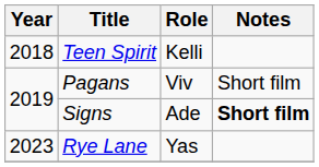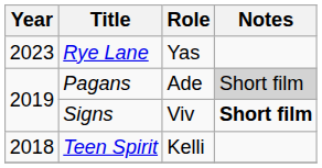 <table class="wikitable">
 <tr>
 <th>Year</th>
 <th>Title</th>
 <th>Role</th>
 <th>Notes</th>
 </tr>
 <tr>
+<td>2023</td>
+<td><em><a href='#'>Rye Lane</a></em></td>
+<td>Yas</td>
+<td></td>
+</tr>
+<tr>
+<td rowspan="2">2019</td>
+<td><em>Pagans</em></td>
+<td>Ade</td>
+<td style="background: lightgrey;">Short film</td>
+</tr>
+<tr>
+<td><em>Signs</em></td>
+<td>Viv</td>
+<td><strong>Short film</strong></td>
+</tr>
+<tr>
 <td>2018</td>
 <td><em><a href='#'>Teen Spirit</a></em></td>
 <td>Kelli</td>
 <td></td>
 </tr>
 <tr>
-<td rowspan="2">2019</td>
-<td><em>Pagans</em></td>
-<td>Viv</td>
-<td>Short film</td>
-</tr>
-<tr>
-<td><em>Signs</em></td>
-<td>Ade</td>
-<td><strong>Short film</strong></td>
-</tr>
-<tr>
-<td>2023</td>
-<td><em><a href='#'>Rye Lane</a></em></td>
-<td>Yas</td>
-<td></td>
-</tr>
-<tr>
 </tr>
 </table>
